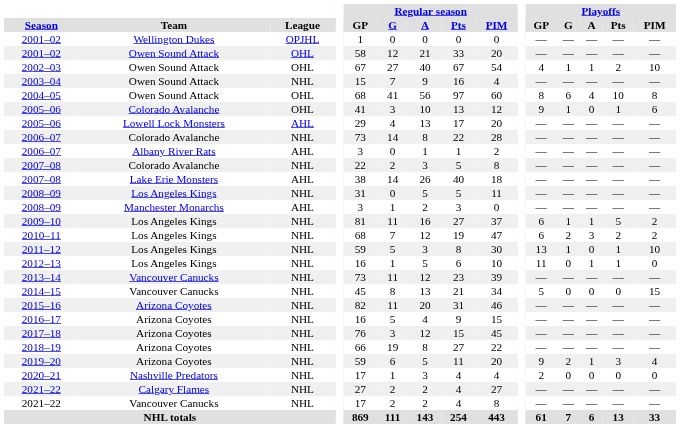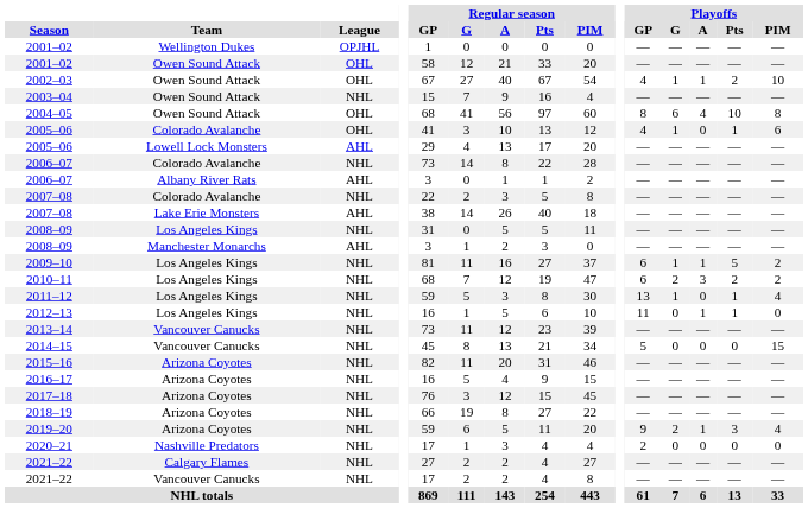 <table border="0" cellpadding="1" cellspacing="0" style="text-align:center; width:60em">
 <tr bgcolor="#e0e0e0">
 <th colspan="3" bgcolor="#ffffff"> </th>
 <th rowspan="99" bgcolor="#ffffff"> </th>
 <th colspan="5"><a href='#'>Regular season</a></th>
 <th rowspan="99" bgcolor="#ffffff"> </th>
 <th colspan="5"><a href='#'>Playoffs</a></th>
 </tr>
 <tr bgcolor="#e0e0e0">
 <th><a href='#'>Season</a></th>
 <th>Team</th>
 <th>League</th>
 <th>GP</th>
 <th><a href='#'>G</a></th>
 <th><a href='#'>A</a></th>
 <th><a href='#'>Pts</a></th>
 <th><a href='#'>PIM</a></th>
 <th>GP</th>
 <th>G</th>
 <th>A</th>
 <th>Pts</th>
 <th>PIM</th>
 </tr>
 <tr>
 <td><a href='#'>2001–02</a></td>
 <td><a href='#'>Wellington Dukes</a></td>
 <td><a href='#'>OPJHL</a></td>
 <td>1</td>
 <td>0</td>
 <td>0</td>
 <td>0</td>
 <td>0</td>
 <td>—</td>
 <td>—</td>
 <td>—</td>
 <td>—</td>
 <td>—</td>
 </tr>
 <tr bgcolor="#f0f0f0">
 <td><a href='#'>2001–02</a></td>
 <td><a href='#'>Owen Sound Attack</a></td>
 <td><a href='#'>OHL</a></td>
 <td>58</td>
 <td>12</td>
 <td>21</td>
 <td>33</td>
 <td>20</td>
 <td>—</td>
 <td>—</td>
 <td>—</td>
 <td>—</td>
 <td>—</td>
 </tr>
 <tr>
 <td><a href='#'>2002–03</a></td>
 <td>Owen Sound Attack</td>
 <td>OHL</td>
 <td>67</td>
 <td>27</td>
 <td>40</td>
 <td>67</td>
 <td>54</td>
 <td>4</td>
 <td>1</td>
 <td>1</td>
 <td>2</td>
 <td>10</td>
 </tr>
 <tr bgcolor="#f0f0f0">
 <td><a href='#'>2003–04</a></td>
 <td>Owen Sound Attack</td>
 <td>NHL</td>
 <td>15</td>
 <td>7</td>
 <td>9</td>
 <td>16</td>
 <td>4</td>
 <td>—</td>
 <td>—</td>
 <td>—</td>
 <td>—</td>
 <td>—</td>
 </tr>
 <tr>
 <td><a href='#'>2004–05</a></td>
 <td>Owen Sound Attack</td>
 <td>OHL</td>
 <td>68</td>
 <td>41</td>
 <td>56</td>
 <td>97</td>
 <td>60</td>
 <td>8</td>
 <td>6</td>
 <td>4</td>
 <td>10</td>
 <td>8</td>
 </tr>
 <tr bgcolor="#f0f0f0">
 <td><a href='#'>2005–06</a></td>
 <td><a href='#'>Colorado Avalanche</a></td>
 <td>OHL</td>
 <td>41</td>
 <td>3</td>
 <td>10</td>
 <td>13</td>
 <td>12</td>
-<td>9</td>
+<td>4</td>
 <td>1</td>
 <td>0</td>
 <td>1</td>
 <td>6</td>
 </tr>
 <tr>
 <td><a href='#'>2005–06</a></td>
 <td><a href='#'>Lowell Lock Monsters</a></td>
 <td><a href='#'>AHL</a></td>
 <td>29</td>
 <td>4</td>
 <td>13</td>
 <td>17</td>
 <td>20</td>
 <td>—</td>
 <td>—</td>
 <td>—</td>
 <td>—</td>
 <td>—</td>
 </tr>
 <tr bgcolor="#f0f0f0">
 <td><a href='#'>2006–07</a></td>
 <td>Colorado Avalanche</td>
 <td>NHL</td>
 <td>73</td>
 <td>14</td>
 <td>8</td>
 <td>22</td>
 <td>28</td>
 <td>—</td>
 <td>—</td>
 <td>—</td>
 <td>—</td>
 <td>—</td>
 </tr>
 <tr>
 <td><a href='#'>2006–07</a></td>
 <td><a href='#'>Albany River Rats</a></td>
 <td>AHL</td>
 <td>3</td>
 <td>0</td>
 <td>1</td>
 <td>1</td>
 <td>2</td>
 <td>—</td>
 <td>—</td>
 <td>—</td>
 <td>—</td>
 <td>—</td>
 </tr>
 <tr bgcolor="#f0f0f0">
 <td><a href='#'>2007–08</a></td>
 <td>Colorado Avalanche</td>
 <td>NHL</td>
 <td>22</td>
 <td>2</td>
 <td>3</td>
 <td>5</td>
 <td>8</td>
 <td>—</td>
 <td>—</td>
 <td>—</td>
 <td>—</td>
 <td>—</td>
 </tr>
 <tr>
 <td><a href='#'>2007–08</a></td>
 <td><a href='#'>Lake Erie Monsters</a></td>
 <td>AHL</td>
 <td>38</td>
 <td>14</td>
 <td>26</td>
 <td>40</td>
 <td>18</td>
 <td>—</td>
 <td>—</td>
 <td>—</td>
 <td>—</td>
 <td>—</td>
 </tr>
 <tr bgcolor="#f0f0f0">
 <td><a href='#'>2008–09</a></td>
 <td><a href='#'>Los Angeles Kings</a></td>
 <td>NHL</td>
 <td>31</td>
 <td>0</td>
 <td>5</td>
 <td>5</td>
 <td>11</td>
 <td>—</td>
 <td>—</td>
 <td>—</td>
 <td>—</td>
 <td>—</td>
 </tr>
 <tr>
 <td><a href='#'>2008–09</a></td>
 <td><a href='#'>Manchester Monarchs</a></td>
 <td>AHL</td>
 <td>3</td>
 <td>1</td>
 <td>2</td>
 <td>3</td>
 <td>0</td>
 <td>—</td>
 <td>—</td>
 <td>—</td>
 <td>—</td>
 <td>—</td>
 </tr>
 <tr bgcolor="#f0f0f0">
 <td><a href='#'>2009–10</a></td>
 <td>Los Angeles Kings</td>
 <td>NHL</td>
 <td>81</td>
 <td>11</td>
 <td>16</td>
 <td>27</td>
 <td>37</td>
 <td>6</td>
 <td>1</td>
 <td>1</td>
 <td>5</td>
 <td>2</td>
 </tr>
 <tr>
 <td><a href='#'>2010–11</a></td>
 <td>Los Angeles Kings</td>
 <td>NHL</td>
 <td>68</td>
 <td>7</td>
 <td>12</td>
 <td>19</td>
 <td>47</td>
 <td>6</td>
 <td>2</td>
 <td>3</td>
 <td>2</td>
 <td>2</td>
 </tr>
 <tr bgcolor="#f0f0f0">
 <td><a href='#'>2011–12</a></td>
 <td>Los Angeles Kings</td>
 <td>NHL</td>
 <td>59</td>
 <td>5</td>
 <td>3</td>
 <td>8</td>
 <td>30</td>
 <td>13</td>
 <td>1</td>
 <td>0</td>
 <td>1</td>
-<td>10</td>
+<td>4</td>
 </tr>
 <tr>
 <td><a href='#'>2012–13</a></td>
 <td>Los Angeles Kings</td>
 <td>NHL</td>
 <td>16</td>
 <td>1</td>
 <td>5</td>
 <td>6</td>
 <td>10</td>
 <td>11</td>
 <td>0</td>
 <td>1</td>
 <td>1</td>
 <td>0</td>
 </tr>
 <tr bgcolor="#f0f0f0">
 <td><a href='#'>2013–14</a></td>
 <td><a href='#'>Vancouver Canucks</a></td>
 <td>NHL</td>
 <td>73</td>
 <td>11</td>
 <td>12</td>
 <td>23</td>
 <td>39</td>
 <td>—</td>
 <td>—</td>
 <td>—</td>
 <td>—</td>
 <td>—</td>
 </tr>
 <tr>
 <td><a href='#'>2014–15</a></td>
 <td>Vancouver Canucks</td>
 <td>NHL</td>
 <td>45</td>
 <td>8</td>
 <td>13</td>
 <td>21</td>
 <td>34</td>
 <td>5</td>
 <td>0</td>
 <td>0</td>
 <td>0</td>
 <td>15</td>
 </tr>
 <tr bgcolor="#f0f0f0">
 <td><a href='#'>2015–16</a></td>
 <td><a href='#'>Arizona Coyotes</a></td>
 <td>NHL</td>
 <td>82</td>
 <td>11</td>
 <td>20</td>
 <td>31</td>
 <td>46</td>
 <td>—</td>
 <td>—</td>
 <td>—</td>
 <td>—</td>
 <td>—</td>
 </tr>
 <tr>
 <td><a href='#'>2016–17</a></td>
 <td>Arizona Coyotes</td>
 <td>NHL</td>
 <td>16</td>
 <td>5</td>
 <td>4</td>
 <td>9</td>
 <td>15</td>
 <td>—</td>
 <td>—</td>
 <td>—</td>
 <td>—</td>
 <td>—</td>
 </tr>
 <tr bgcolor="#f0f0f0">
 <td><a href='#'>2017–18</a></td>
 <td>Arizona Coyotes</td>
 <td>NHL</td>
 <td>76</td>
 <td>3</td>
 <td>12</td>
 <td>15</td>
 <td>45</td>
 <td>—</td>
 <td>—</td>
 <td>—</td>
 <td>—</td>
 <td>—</td>
 </tr>
 <tr>
 <td><a href='#'>2018–19</a></td>
 <td>Arizona Coyotes</td>
 <td>NHL</td>
 <td>66</td>
 <td>19</td>
 <td>8</td>
 <td>27</td>
 <td>22</td>
 <td>—</td>
 <td>—</td>
 <td>—</td>
 <td>—</td>
 <td>—</td>
 </tr>
 <tr bgcolor="#f0f0f0">
 <td><a href='#'>2019–20</a></td>
 <td>Arizona Coyotes</td>
 <td>NHL</td>
 <td>59</td>
 <td>6</td>
 <td>5</td>
 <td>11</td>
 <td>20</td>
 <td>9</td>
 <td>2</td>
 <td>1</td>
 <td>3</td>
 <td>4</td>
 </tr>
 <tr>
 <td><a href='#'>2020–21</a></td>
 <td><a href='#'>Nashville Predators</a></td>
 <td>NHL</td>
 <td>17</td>
 <td>1</td>
 <td>3</td>
 <td>4</td>
 <td>4</td>
 <td>2</td>
 <td>0</td>
 <td>0</td>
 <td>0</td>
 <td>0</td>
 </tr>
 <tr bgcolor="#f0f0f0">
 <td><a href='#'>2021–22</a></td>
 <td><a href='#'>Calgary Flames</a></td>
 <td>NHL</td>
 <td>27</td>
 <td>2</td>
 <td>2</td>
 <td>4</td>
 <td>27</td>
 <td>—</td>
 <td>—</td>
 <td>—</td>
 <td>—</td>
 <td>—</td>
 </tr>
 <tr>
 <td>2021–22</td>
 <td>Vancouver Canucks</td>
 <td>NHL</td>
 <td>17</td>
 <td>2</td>
 <td>2</td>
 <td>4</td>
 <td>8</td>
 <td>—</td>
 <td>—</td>
 <td>—</td>
 <td>—</td>
 <td>—</td>
 </tr>
 <tr bgcolor="#e0e0e0">
 <th colspan="3">NHL totals</th>
 <th>869</th>
 <th>111</th>
 <th>143</th>
 <th>254</th>
 <th>443</th>
 <th>61</th>
 <th>7</th>
 <th>6</th>
 <th>13</th>
 <th>33</th>
 </tr>
 </table>
